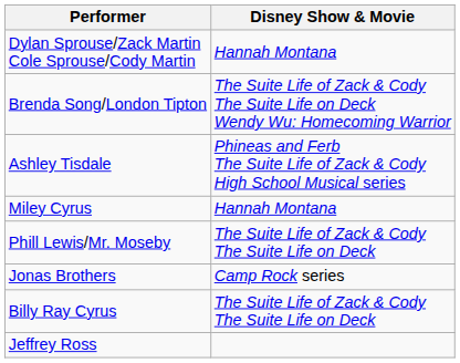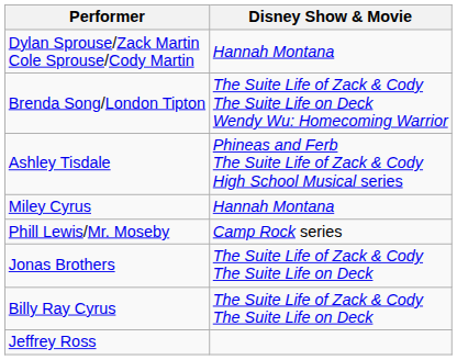 <table class="wikitable">
 <tr>
 <th>Performer</th>
 <th>Disney Show & Movie</th>
 </tr>
 <tr>
 <td><a href='#'>Dylan Sprouse</a>/<a href='#'>Zack Martin</a><br><a href='#'>Cole Sprouse</a>/<a href='#'>Cody Martin</a></td>
 <td><em><a href='#'>Hannah Montana</a></em></td>
 </tr>
 <tr>
 <td><a href='#'>Brenda Song</a>/<a href='#'>London Tipton</a></td>
 <td><em><a href='#'>The Suite Life of Zack & Cody</a></em><br><em><a href='#'>The Suite Life on Deck</a></em><br><em><a href='#'>Wendy Wu: Homecoming Warrior</a></em></td>
 </tr>
 <tr>
 <td><a href='#'>Ashley Tisdale</a></td>
 <td><em><a href='#'>Phineas and Ferb</a></em><br><em><a href='#'>The Suite Life of Zack & Cody</a></em><br><a href='#'><em>High School Musical</em> series</a></td>
 </tr>
 <tr>
 <td><a href='#'>Miley Cyrus</a></td>
 <td><em><a href='#'>Hannah Montana</a></em></td>
 </tr>
 <tr>
 <td><a href='#'>Phill Lewis</a>/<a href='#'>Mr. Moseby</a></td>
-<td><em><a href='#'>The Suite Life of Zack & Cody</a></em><br><em><a href='#'>The Suite Life on Deck</a></em></td>
+<td><em><a href='#'>Camp Rock</a></em> series</td>
 </tr>
 <tr>
 <td><a href='#'>Jonas Brothers</a></td>
-<td><em><a href='#'>Camp Rock</a></em> series</td>
+<td><em><a href='#'>The Suite Life of Zack & Cody</a></em><br><em><a href='#'>The Suite Life on Deck</a></em></td>
 </tr>
 <tr>
 <td><a href='#'>Billy Ray Cyrus</a></td>
 <td><em><a href='#'>The Suite Life of Zack & Cody</a></em><br><em><a href='#'>The Suite Life on Deck</a></em></td>
 </tr>
 <tr>
 <td><a href='#'>Jeffrey Ross</a></td>
 <td></td>
 </tr>
 </table>
